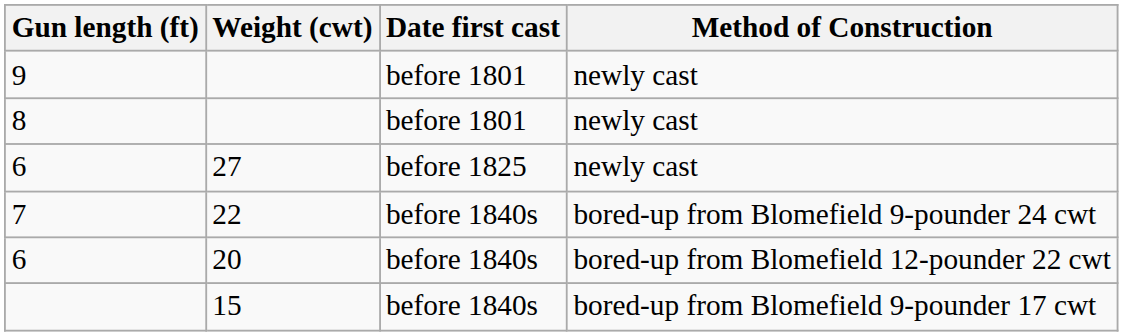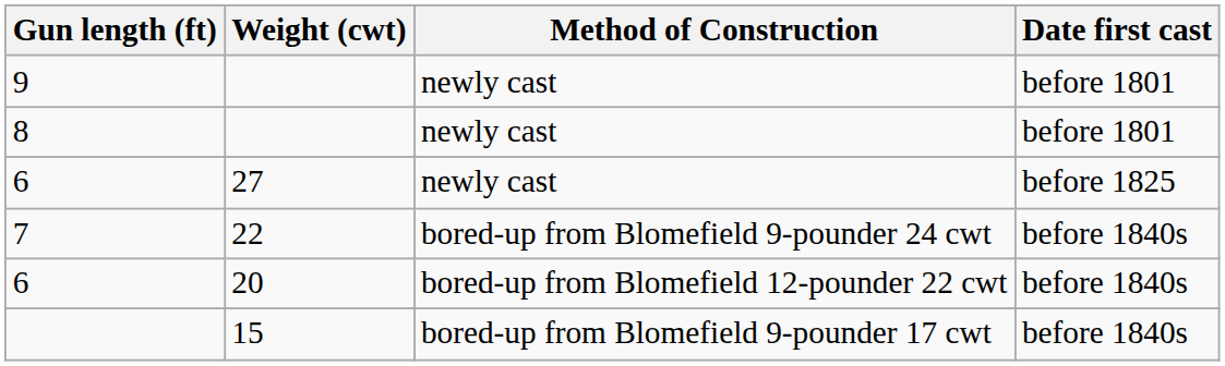 <table class="wikitable">
 <tr>
 <th>Gun length (ft)</th>
 <th>Weight (cwt)</th>
+<th>Method of Construction</th>
 <th>Date first cast</th>
-<th>Method of Construction</th>
 </tr>
 <tr>
 <td>9</td>
 <td></td>
+<td>newly cast</td>
 <td>before 1801</td>
-<td>newly cast</td>
 </tr>
 <tr>
 <td>8</td>
 <td></td>
+<td>newly cast</td>
 <td>before 1801</td>
-<td>newly cast</td>
 </tr>
 <tr>
 <td>6</td>
 <td>27</td>
+<td>newly cast</td>
 <td>before 1825</td>
-<td>newly cast</td>
 </tr>
 <tr>
 <td>7</td>
 <td>22</td>
+<td>bored-up from Blomefield 9-pounder 24 cwt</td>
 <td>before 1840s</td>
-<td>bored-up from Blomefield 9-pounder 24 cwt</td>
 </tr>
 <tr>
 <td>6</td>
 <td>20</td>
+<td>bored-up from Blomefield 12-pounder 22 cwt</td>
 <td>before 1840s</td>
-<td>bored-up from Blomefield 12-pounder 22 cwt</td>
 </tr>
 <tr>
 <td></td>
 <td>15</td>
+<td>bored-up from Blomefield 9-pounder 17 cwt</td>
 <td>before 1840s</td>
-<td>bored-up from Blomefield 9-pounder 17 cwt</td>
 </tr>
 </table>
